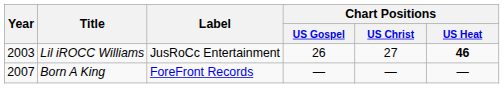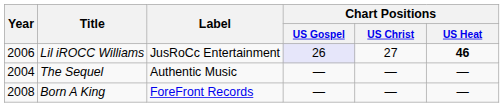 <table class="wikitable">
 <tr>
 <th rowspan="2">Year</th>
 <th rowspan="2">Title</th>
 <th rowspan="2">Label</th>
 <th colspan="3">Chart Positions</th>
 </tr>
 <tr>
 <th width="86"><small><a href='#'>US Gospel</a></small></th>
 <th width="86"><small><a href='#'>US Christ</a></small></th>
 <th width="86"><small><a href='#'>US Heat</a></small></th>
 </tr>
 <tr>
-<td>2003</td>
+<td>2006</td>
 <td><em>Lil iROCC Williams</em></td>
 <td>JusRoCc Entertainment</td>
-<td align="center">26</td>
+<td align="center" style="background: lavender;">26</td>
 <td align="center">27</td>
 <td align="center"><strong>46</strong></td>
 </tr>
 <tr>
-<td>2007</td>
+<td>2004</td>
+<td><em>The Sequel</em></td>
+<td>Authentic Music</td>
+<td align="center">—</td>
+<td align="center">—</td>
+<td align="center">—</td>
+</tr>
+<tr>
+<td>2008</td>
 <td><em>Born A King</em></td>
 <td><a href='#'>ForeFront Records</a></td>
 <td align="center">—</td>
 <td align="center">—</td>
 <td align="center">—</td>
 </tr>
 </table>
